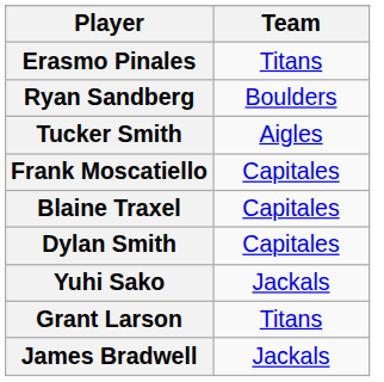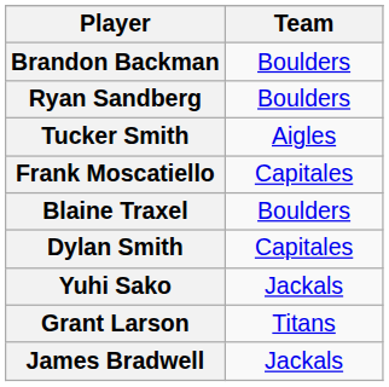 <table class="wikitable sortable plainrowheaders" style="text-align:center;">
 <tr>
 </tr>
 <tr>
 <th scope="col">Player</th>
 <th scope="col" style="width:100px;">Team</th>
 </tr>
 <tr>
-<th scope="row" style="text-align:center">Erasmo Pinales</th>
-<td><a href='#'>Titans</a></td>
+<th scope="row" style="text-align:center">Brandon Backman</th>
+<td><a href='#'>Boulders</a></td>
 </tr>
 <tr>
 <th scope="row" style="text-align:center">Ryan Sandberg</th>
 <td><a href='#'>Boulders</a></td>
 </tr>
 <tr>
 <th scope="row" style="text-align:center">Tucker Smith</th>
 <td><a href='#'>Aigles</a></td>
 </tr>
 <tr>
 <th scope="row" style="text-align:center">Frank Moscatiello</th>
 <td><a href='#'>Capitales</a></td>
 </tr>
 <tr>
 <th scope="row" style="text-align:center">Blaine Traxel</th>
-<td><a href='#'>Capitales</a></td>
+<td><a href='#'>Boulders</a></td>
 </tr>
 <tr>
 <th scope="row" style="text-align:center">Dylan Smith</th>
 <td><a href='#'>Capitales</a></td>
 </tr>
 <tr>
 <th scope="row" style="text-align:center">Yuhi Sako</th>
 <td><a href='#'>Jackals</a></td>
 </tr>
 <tr>
 <th scope="row" style="text-align:center">Grant Larson</th>
 <td><a href='#'>Titans</a></td>
 </tr>
 <tr>
 <th scope="row" style="text-align:center">James Bradwell</th>
 <td><a href='#'>Jackals</a></td>
 </tr>
 </table>
